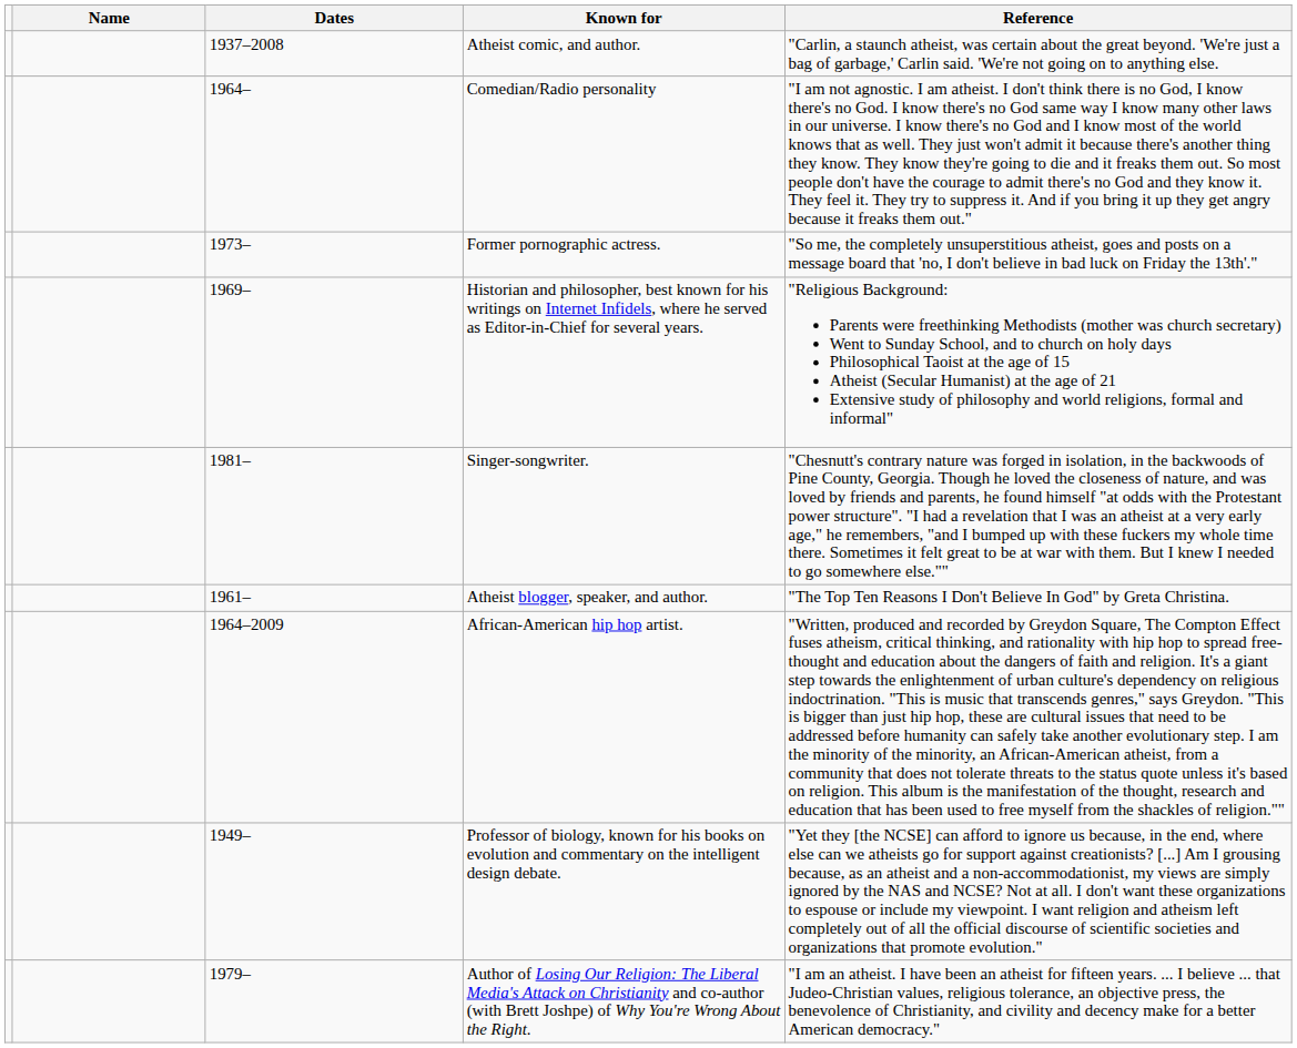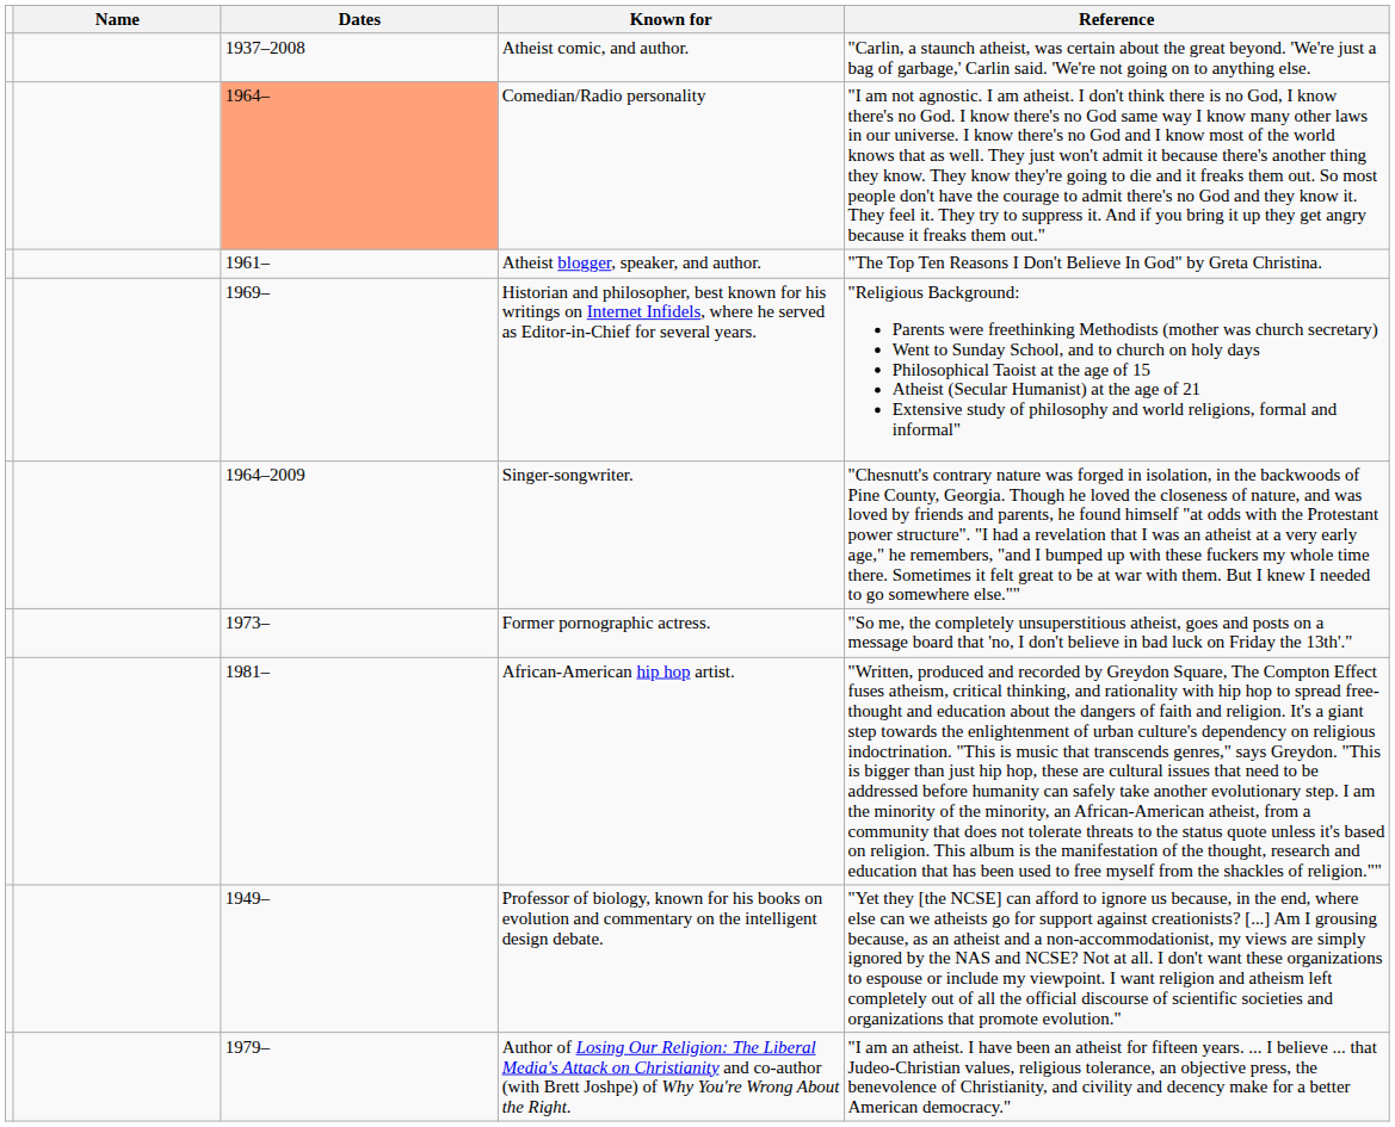 <table class="wikitable sortable">
 <tr style="vertical-align:top; text-align:left;">
 <td></td>
 <th style="width:15%;">Name</th>
 <th class="unsortable"! style="width:20%;">Dates</th>
 <th style="width:25%;">Known for</th>
 <th class="unsortable">Reference</th>
 </tr>
 <tr valign="top">
 <td></td>
 <td></td>
 <td>1937–2008</td>
 <td>Atheist comic, and author.</td>
 <td>"Carlin, a staunch atheist, was certain about the great beyond. 'We're just a bag of garbage,' Carlin said. 'We're not going on to anything else.</td>
 </tr>
 <tr valign="top">
 <td></td>
 <td></td>
-<td>1964–</td>
+<td style="background: lightsalmon;">1964–</td>
 <td>Comedian/Radio personality</td>
 <td>"I am not agnostic. I am atheist. I don't think there is no God, I know there's no God. I know there's no God same way I know many other laws in our universe. I know there's no God and I know most of the world knows that as well. They just won't admit it because there's another thing they know. They know they're going to die and it freaks them out. So most people don't have the courage to admit there's no God and they know it. They feel it. They try to suppress it. And if you bring it up they get angry because it freaks them out."</td>
+</tr>
+<tr valign="top">
+<td></td>
+<td></td>
+<td>1961–</td>
+<td>Atheist <a href='#'>blogger</a>, speaker, and author.</td>
+<td>"The Top Ten Reasons I Don't Believe In God" by Greta Christina.</td>
+</tr>
+<tr valign="top">
+<td></td>
+<td></td>
+<td>1969–</td>
+<td>Historian and philosopher, best known for his writings on <a href='#'>Internet Infidels</a>, where he served as Editor-in-Chief for several years.</td>
+<td>"Religious Background:<br><ul><li>Parents were freethinking Methodists (mother was church secretary)</li><li>Went to Sunday School, and to church on holy days</li><li>Philosophical Taoist at the age of 15</li><li>Atheist (Secular Humanist) at the age of 21</li><li>Extensive study of philosophy and world religions, formal and informal"</li></ul></td>
+</tr>
+<tr valign="top">
+<td></td>
+<td></td>
+<td>1964–2009</td>
+<td>Singer-songwriter.</td>
+<td>"Chesnutt's contrary nature was forged in isolation, in the backwoods of Pine County, Georgia. Though he loved the closeness of nature, and was loved by friends and parents, he found himself "at odds with the Protestant power structure". "I had a revelation that I was an atheist at a very early age," he remembers, "and I bumped up with these fuckers my whole time there. Sometimes it felt great to be at war with them. But I knew I needed to go somewhere else.""</td>
 </tr>
 <tr valign="top">
 <td></td>
 <td></td>
 <td>1973–</td>
 <td>Former pornographic actress.</td>
 <td>"So me, the completely unsuperstitious atheist, goes and posts on a message board that 'no, I don't believe in bad luck on Friday the 13th'."</td>
 </tr>
 <tr valign="top">
 <td></td>
 <td></td>
-<td>1969–</td>
-<td>Historian and philosopher, best known for his writings on <a href='#'>Internet Infidels</a>, where he served as Editor-in-Chief for several years.</td>
-<td>"Religious Background:<br><ul><li>Parents were freethinking Methodists (mother was church secretary)</li><li>Went to Sunday School, and to church on holy days</li><li>Philosophical Taoist at the age of 15</li><li>Atheist (Secular Humanist) at the age of 21</li><li>Extensive study of philosophy and world religions, formal and informal"</li></ul></td>
-</tr>
-<tr valign="top">
-<td></td>
-<td></td>
 <td>1981–</td>
-<td>Singer-songwriter.</td>
-<td>"Chesnutt's contrary nature was forged in isolation, in the backwoods of Pine County, Georgia. Though he loved the closeness of nature, and was loved by friends and parents, he found himself "at odds with the Protestant power structure". "I had a revelation that I was an atheist at a very early age," he remembers, "and I bumped up with these fuckers my whole time there. Sometimes it felt great to be at war with them. But I knew I needed to go somewhere else.""</td>
-</tr>
-<tr valign="top">
-<td></td>
-<td></td>
-<td>1961–</td>
-<td>Atheist <a href='#'>blogger</a>, speaker, and author.</td>
-<td>"The Top Ten Reasons I Don't Believe In God" by Greta Christina.</td>
-</tr>
-<tr valign="top">
-<td></td>
-<td></td>
-<td>1964–2009</td>
 <td>African-American <a href='#'>hip hop</a> artist.</td>
 <td>"Written, produced and recorded by Greydon Square, The Compton Effect fuses atheism, critical thinking, and rationality with hip hop to spread free-thought and education about the dangers of faith and religion. It's a giant step towards the enlightenment of urban culture's dependency on religious indoctrination. "This is music that transcends genres," says Greydon. "This is bigger than just hip hop, these are cultural issues that need to be addressed before humanity can safely take another evolutionary step. I am the minority of the minority, an African-American atheist, from a community that does not tolerate threats to the status quote unless it's based on religion. This album is the manifestation of the thought, research and education that has been used to free myself from the shackles of religion.""</td>
 </tr>
 <tr valign="top">
 <td></td>
 <td></td>
 <td>1949–</td>
 <td>Professor of biology, known for his books on evolution and commentary on the intelligent design debate.</td>
 <td>"Yet they [the NCSE] can afford to ignore us because, in the end, where else can we atheists go for support against creationists? [...] Am I grousing because, as an atheist and a non-accommodationist, my views are simply ignored by the NAS and NCSE?  Not at all.  I don't want these organizations to espouse or include my viewpoint. I want religion and atheism left completely out of all the official discourse of scientific societies and organizations that promote evolution."</td>
 </tr>
 <tr valign="top">
 <td></td>
 <td></td>
 <td>1979–</td>
 <td>Author of <em><a href='#'>Losing Our Religion: The Liberal Media's Attack on Christianity</a></em> and co-author (with Brett Joshpe) of <em>Why You're Wrong About the Right</em>.</td>
 <td>"I am an atheist. I have been an atheist for fifteen years. ... I believe ... that Judeo-Christian values, religious tolerance, an objective press, the benevolence of Christianity, and civility and decency make for a better American democracy."</td>
 </tr>
 </table>
